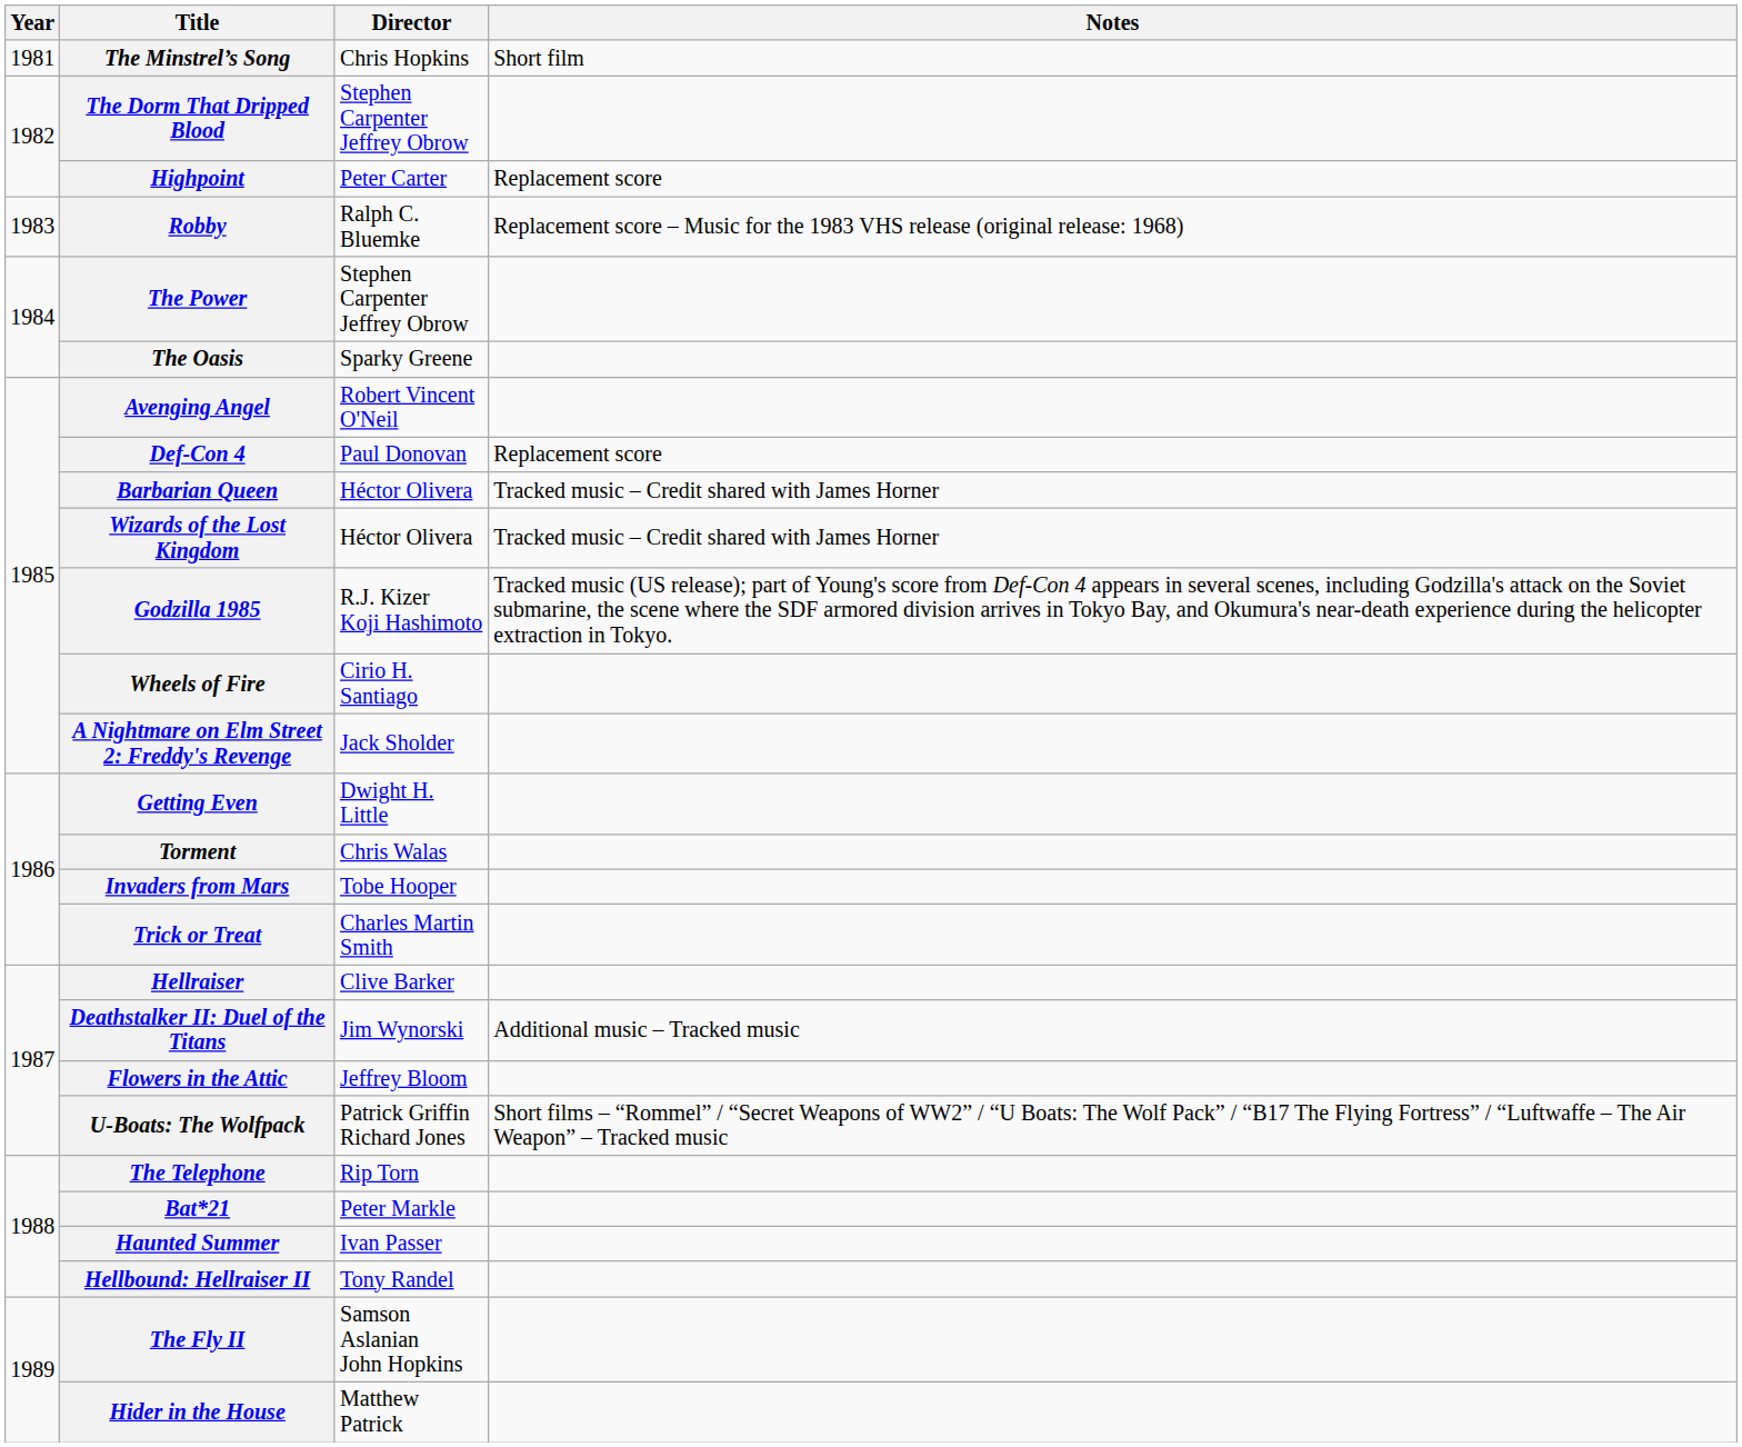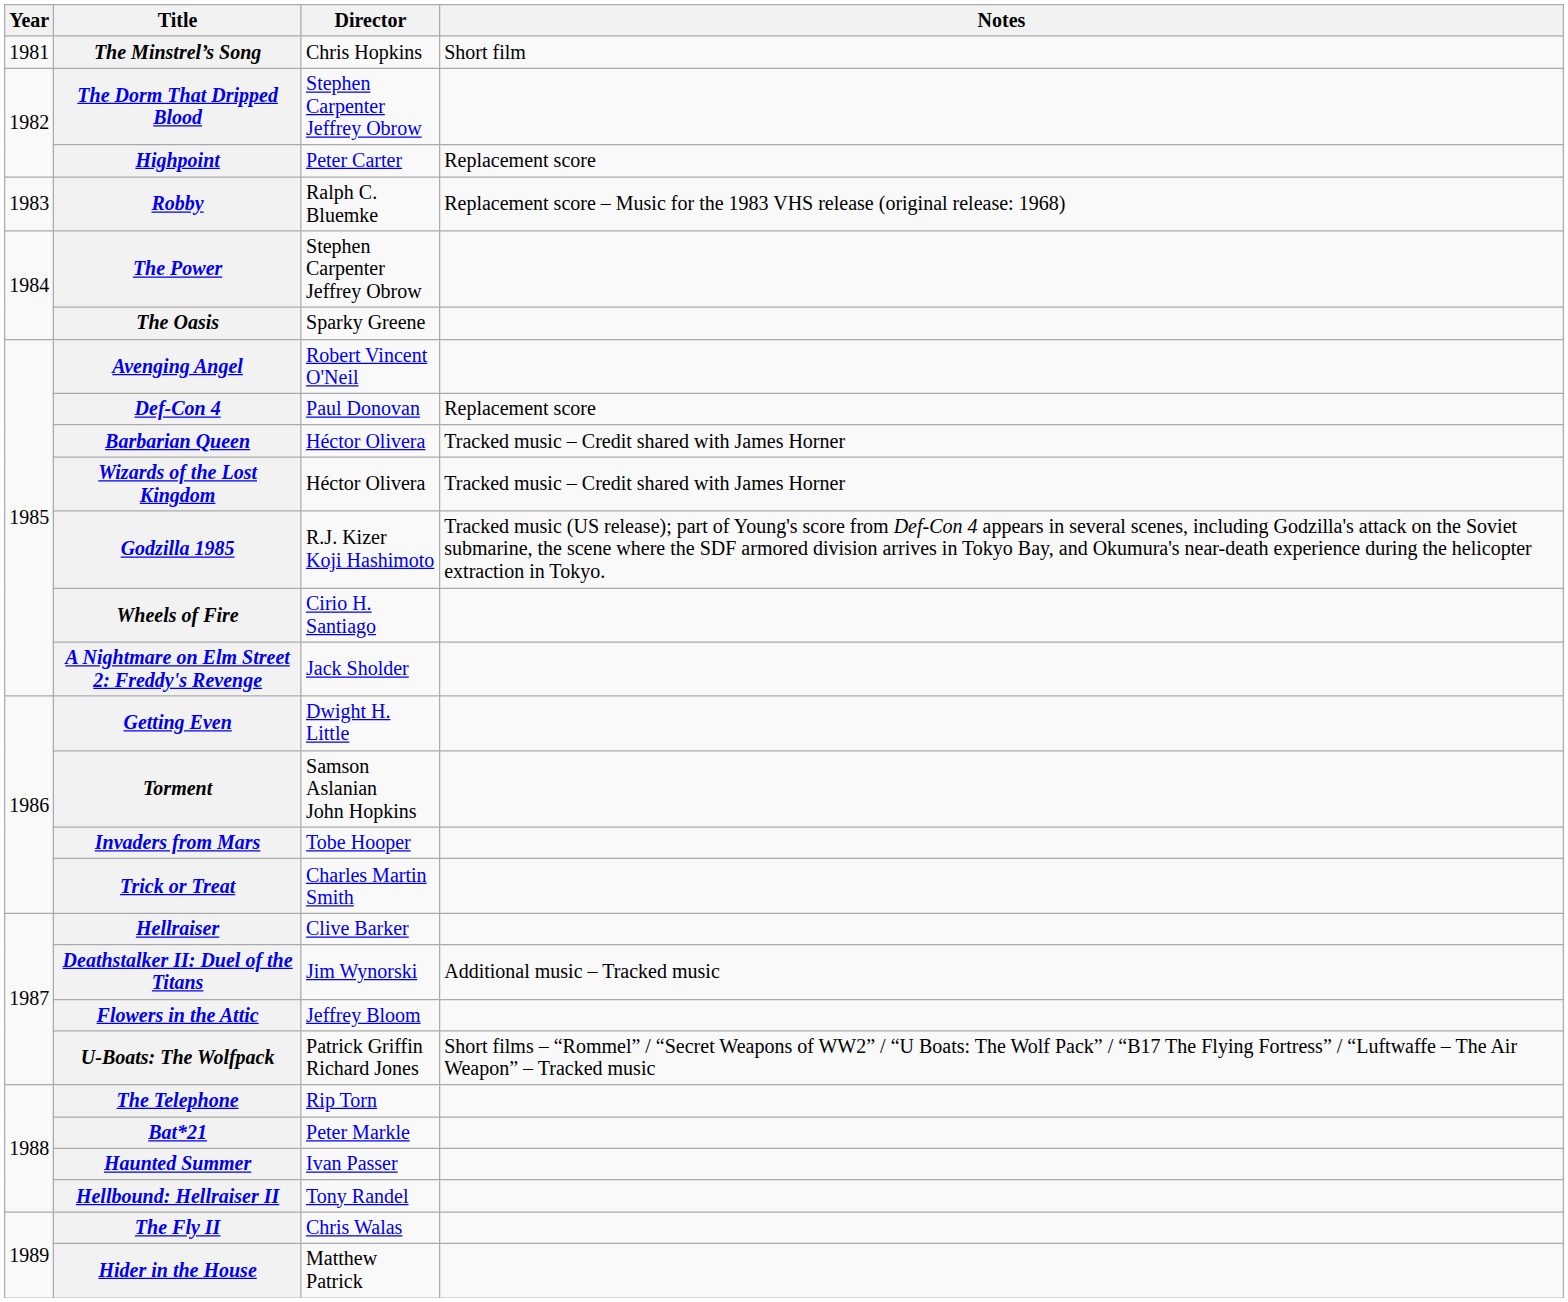 <table class="wikitable sortable plainrowheaders">
 <tr>
 <th>Year</th>
 <th>Title</th>
 <th>Director</th>
 <th>Notes</th>
 </tr>
 <tr>
 <td rowspan="1">1981</td>
 <th scope="row" style="text-align:center;"><em>The Minstrel’s Song</em></th>
 <td>Chris Hopkins</td>
 <td>Short film</td>
 </tr>
 <tr>
 <td rowspan="2">1982</td>
 <th scope="row" style="text-align:center;"><em><a href='#'>The Dorm That Dripped Blood</a></em></th>
 <td><a href='#'>Stephen Carpenter</a><br><a href='#'>Jeffrey Obrow</a></td>
 <td></td>
 </tr>
 <tr>
 <th scope="row" style="text-align:center;"><em><a href='#'>Highpoint</a></em></th>
 <td><a href='#'>Peter Carter</a></td>
 <td>Replacement score</td>
 </tr>
 <tr>
 <td rowspan="1">1983</td>
 <th scope="row" style="text-align:center;"><em><a href='#'>Robby</a></em></th>
 <td>Ralph C. Bluemke</td>
 <td>Replacement score – Music for the 1983 VHS release (original release: 1968)</td>
 </tr>
 <tr>
 <td rowspan="2">1984</td>
 <th scope="row" style="text-align:center;"><em><a href='#'>The Power</a></em></th>
 <td>Stephen Carpenter<br>Jeffrey Obrow</td>
 <td></td>
 </tr>
 <tr>
 <th scope="row" style="text-align:center;"><em>The Oasis</em></th>
 <td>Sparky Greene</td>
 <td></td>
 </tr>
 <tr>
 <td rowspan="7">1985</td>
 <th scope="row" style="text-align:center;"><em><a href='#'>Avenging Angel</a></em></th>
 <td><a href='#'>Robert Vincent O'Neil</a></td>
 <td></td>
 </tr>
 <tr>
 <th scope="row" style="text-align:center;"><em><a href='#'>Def-Con 4</a></em></th>
 <td><a href='#'>Paul Donovan</a></td>
 <td>Replacement score</td>
 </tr>
 <tr>
 <th scope="row" style="text-align:center;"><em><a href='#'>Barbarian Queen</a></em></th>
 <td><a href='#'>Héctor Olivera</a></td>
 <td>Tracked music – Credit shared with James Horner</td>
 </tr>
 <tr>
 <th scope="row" style="text-align:center;"><em><a href='#'>Wizards of the Lost Kingdom</a></em></th>
 <td>Héctor Olivera</td>
 <td>Tracked music – Credit shared with James Horner</td>
 </tr>
 <tr>
 <th scope="row" style="text-align:center;"><em><a href='#'>Godzilla 1985</a></em></th>
 <td>R.J. Kizer<br> <a href='#'>Koji Hashimoto</a></td>
 <td>Tracked music (US release); part of Young's score from <em>Def-Con 4</em> appears in several scenes, including Godzilla's attack on the Soviet submarine, the scene where the SDF armored division arrives in Tokyo Bay, and Okumura's near-death experience during the helicopter extraction in Tokyo.</td>
 </tr>
 <tr>
 <th scope="row" style="text-align:center;"><em>Wheels of Fire</em></th>
 <td><a href='#'>Cirio H. Santiago</a></td>
 <td></td>
 </tr>
 <tr>
 <th scope="row" style="text-align:center;"><em><a href='#'>A Nightmare on Elm Street 2: Freddy's Revenge</a></em></th>
 <td><a href='#'>Jack Sholder</a></td>
 <td></td>
 </tr>
 <tr>
 <td rowspan="4">1986</td>
 <th scope="row" style="text-align:center;"><em><a href='#'>Getting Even</a></em></th>
 <td><a href='#'>Dwight H. Little</a></td>
 <td></td>
 </tr>
 <tr>
 <th scope="row" style="text-align:center;"><em>Torment</em></th>
-<td><a href='#'>Chris Walas</a></td>
+<td>Samson Aslanian<br>John Hopkins</td>
 <td></td>
 </tr>
 <tr>
 <th scope="row" style="text-align:center;"><em><a href='#'>Invaders from Mars</a></em></th>
 <td><a href='#'>Tobe Hooper</a></td>
 <td></td>
 </tr>
 <tr>
 <th scope="row" style="text-align:center;"><em><a href='#'>Trick or Treat</a></em></th>
 <td><a href='#'>Charles Martin Smith</a></td>
 <td></td>
 </tr>
 <tr>
 <td rowspan="4">1987</td>
 <th scope="row" style="text-align:center;"><em><a href='#'>Hellraiser</a></em></th>
 <td><a href='#'>Clive Barker</a></td>
 <td></td>
 </tr>
 <tr>
 <th scope="row" style="text-align:center;"><em><a href='#'>Deathstalker II: Duel of the Titans</a></em></th>
 <td><a href='#'>Jim Wynorski</a></td>
 <td>Additional music – Tracked music</td>
 </tr>
 <tr>
 <th scope="row" style="text-align:center;"><em><a href='#'>Flowers in the Attic</a></em></th>
 <td><a href='#'>Jeffrey Bloom</a></td>
 <td></td>
 </tr>
 <tr>
 <th scope="row" style="text-align:center;"><em>U-Boats: The Wolfpack</em></th>
 <td>Patrick Griffin<br>Richard Jones</td>
 <td>Short films – “Rommel” / “Secret Weapons of WW2” / “U Boats: The Wolf Pack” / “B17 The Flying Fortress” / “Luftwaffe – The Air Weapon” – Tracked music</td>
 </tr>
 <tr>
 <td rowspan="4">1988</td>
 <th scope="row" style="text-align:center;"><em><a href='#'>The Telephone</a></em></th>
 <td><a href='#'>Rip Torn</a></td>
 <td></td>
 </tr>
 <tr>
 <th scope="row" style="text-align:center;"><em><a href='#'>Bat*21</a></em></th>
 <td><a href='#'>Peter Markle</a></td>
 <td></td>
 </tr>
 <tr>
 <th scope="row" style="text-align:center;"><em><a href='#'>Haunted Summer</a></em></th>
 <td><a href='#'>Ivan Passer</a></td>
 <td></td>
 </tr>
 <tr>
 <th scope="row" style="text-align:center;"><em><a href='#'>Hellbound: Hellraiser II</a></em></th>
 <td><a href='#'>Tony Randel</a></td>
 <td></td>
 </tr>
 <tr>
 <td rowspan="2">1989</td>
 <th scope="row" style="text-align:center;"><em><a href='#'>The Fly II</a></em></th>
-<td>Samson Aslanian<br>John Hopkins</td>
+<td><a href='#'>Chris Walas</a></td>
 <td></td>
 </tr>
 <tr>
 <th scope="row" style="text-align:center;"><em><a href='#'>Hider in the House</a></em></th>
 <td>Matthew Patrick</td>
 <td></td>
 </tr>
 <tr>
 </tr>
 </table>
